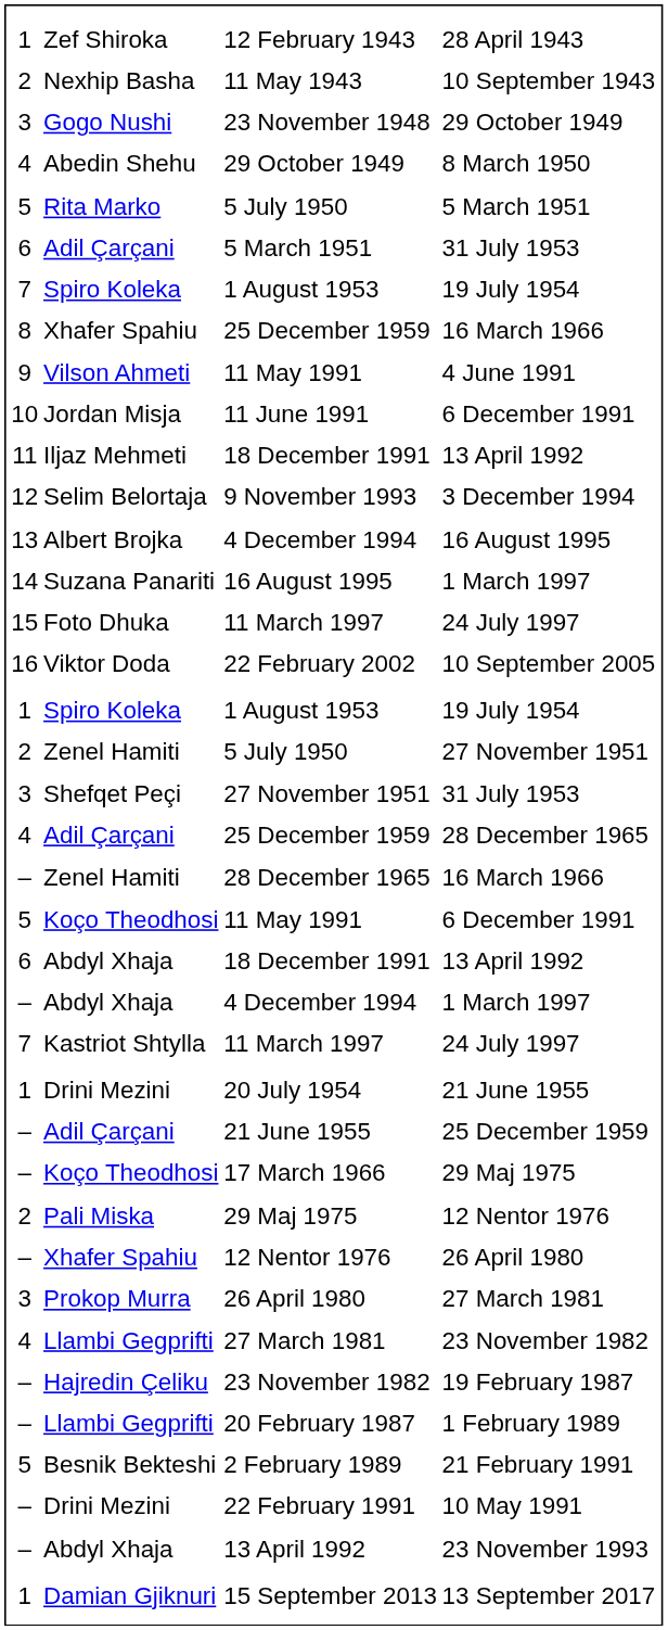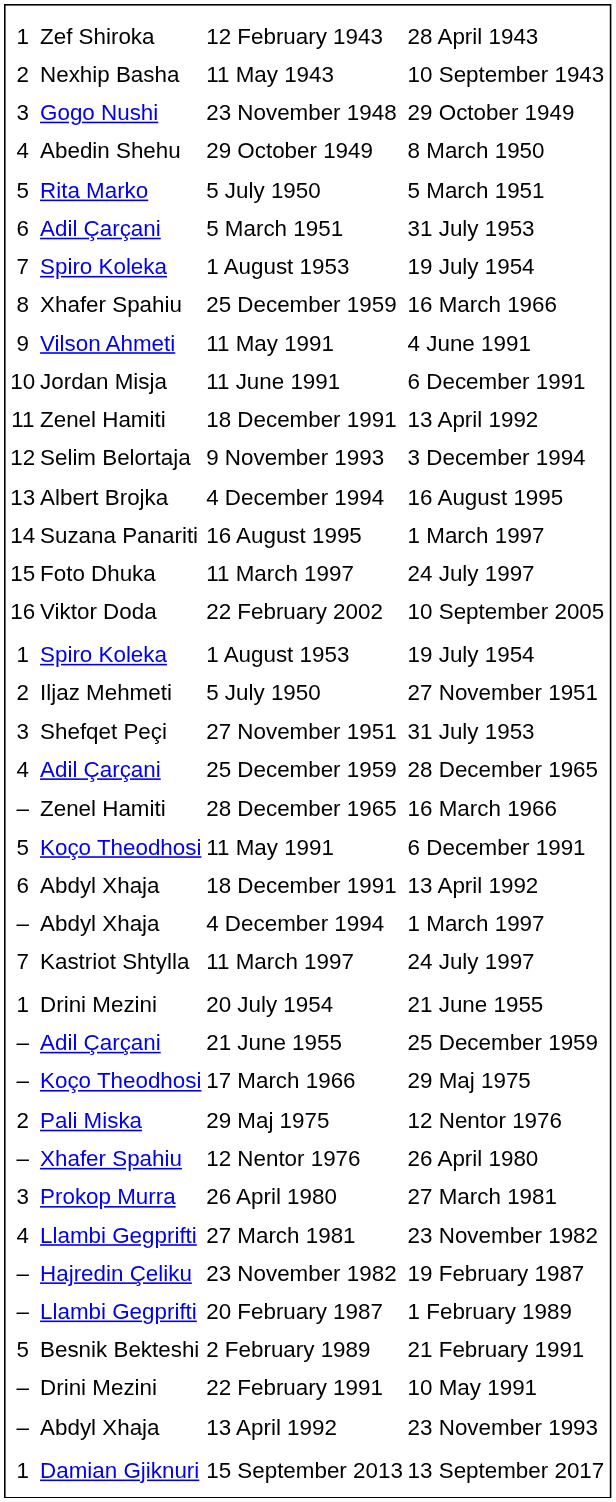 <table cellpadding="0" cellspacing="3" style="border:1px solid #000000; font-size:88%; line-height: 1.5em;">
 <tr>
 <td><strong></strong></td>
 <td><strong></strong></td>
 <td colspan="2"></td>
 </tr>
 <tr>
 <td colspan="8" align=center></td>
 </tr>
 <tr>
 <td align="center">1</td>
 <td>Zef Shiroka</td>
 <td>12 February 1943</td>
 <td>28 April 1943</td>
 </tr>
 <tr>
 <td align="center">2</td>
 <td>Nexhip Basha</td>
 <td>11 May 1943</td>
 <td>10 September 1943</td>
 </tr>
 <tr>
 <td align="center">3</td>
 <td><a href='#'>Gogo Nushi</a></td>
 <td>23 November 1948</td>
 <td>29 October 1949</td>
 </tr>
 <tr>
 <td align="center">4</td>
 <td>Abedin Shehu</td>
 <td>29 October 1949</td>
 <td>8 March 1950</td>
 </tr>
 <tr>
 <td align="center">5</td>
 <td><a href='#'>Rita Marko</a></td>
 <td>5 July 1950</td>
 <td>5 March 1951</td>
 </tr>
 <tr>
 <td align="center">6</td>
 <td><a href='#'>Adil Çarçani</a></td>
 <td>5 March 1951</td>
 <td>31 July 1953</td>
 </tr>
 <tr>
 <td align="center">7</td>
 <td><a href='#'>Spiro Koleka</a></td>
 <td>1 August 1953</td>
 <td>19 July 1954</td>
 </tr>
 <tr>
 <td align="center">8</td>
 <td>Xhafer Spahiu</td>
 <td>25 December 1959</td>
 <td>16 March 1966</td>
 </tr>
 <tr>
 <td align="center">9</td>
 <td><a href='#'>Vilson Ahmeti</a></td>
 <td>11 May 1991</td>
 <td>4 June 1991</td>
 </tr>
 <tr>
 <td align="center">10</td>
 <td>Jordan Misja</td>
 <td>11 June 1991</td>
 <td>6 December 1991</td>
 </tr>
 <tr>
 <td align="center">11</td>
-<td>Iljaz Mehmeti</td>
+<td>Zenel Hamiti</td>
 <td>18 December 1991</td>
 <td>13 April 1992</td>
 </tr>
 <tr>
 <td align="center">12</td>
 <td>Selim Belortaja</td>
 <td>9 November 1993</td>
 <td>3 December 1994</td>
 </tr>
 <tr>
 <td align="center">13</td>
 <td>Albert Brojka</td>
 <td>4 December 1994</td>
 <td>16 August 1995</td>
 </tr>
 <tr>
 <td align="center">14</td>
 <td>Suzana Panariti</td>
 <td>16 August 1995</td>
 <td>1 March 1997</td>
 </tr>
 <tr>
 <td align="center">15</td>
 <td>Foto Dhuka</td>
 <td>11 March 1997</td>
 <td>24 July 1997</td>
 </tr>
 <tr>
 <td align="center">16</td>
 <td>Viktor Doda</td>
 <td>22 February 2002</td>
 <td>10 September 2005</td>
 </tr>
 <tr>
 <td colspan="8" align=center></td>
 </tr>
 <tr>
 <td align="center">1</td>
 <td><a href='#'>Spiro Koleka</a></td>
 <td>1 August 1953</td>
 <td>19 July 1954</td>
 </tr>
 <tr>
 <td align="center">2</td>
-<td>Zenel Hamiti</td>
+<td>Iljaz Mehmeti</td>
 <td>5 July 1950</td>
 <td>27 November 1951</td>
 </tr>
 <tr>
 <td align="center">3</td>
 <td>Shefqet Peçi</td>
 <td>27 November 1951</td>
 <td>31 July 1953</td>
 </tr>
 <tr>
 <td align="center">4</td>
 <td><a href='#'>Adil Çarçani</a></td>
 <td>25 December 1959</td>
 <td>28 December 1965</td>
 </tr>
 <tr>
 <td align="center">–</td>
 <td>Zenel Hamiti</td>
 <td>28 December 1965</td>
 <td>16 March 1966</td>
 </tr>
 <tr>
 <td align="center">5</td>
 <td><a href='#'>Koço Theodhosi</a></td>
 <td>11 May 1991</td>
 <td>6 December 1991</td>
 </tr>
 <tr>
 <td align="center">6</td>
 <td>Abdyl Xhaja</td>
 <td>18 December 1991</td>
 <td>13 April 1992</td>
 </tr>
 <tr>
 <td align="center">–</td>
 <td>Abdyl Xhaja</td>
 <td>4 December 1994</td>
 <td>1 March 1997</td>
 </tr>
 <tr>
 <td align="center">7</td>
 <td>Kastriot Shtylla</td>
 <td>11 March 1997</td>
 <td>24 July 1997</td>
 </tr>
 <tr>
 <td colspan="8" align=center></td>
 </tr>
 <tr>
 <td align="center">1</td>
 <td>Drini Mezini</td>
 <td>20 July 1954</td>
 <td>21 June 1955</td>
 </tr>
 <tr>
 <td align="center">–</td>
 <td><a href='#'>Adil Çarçani</a></td>
 <td>21 June 1955</td>
 <td>25 December 1959</td>
 </tr>
 <tr>
 <td align="center">–</td>
 <td><a href='#'>Koço Theodhosi</a></td>
 <td>17 March 1966</td>
 <td>29 Maj 1975</td>
 </tr>
 <tr>
 <td align="center">2</td>
 <td><a href='#'>Pali Miska</a></td>
 <td>29 Maj 1975</td>
 <td>12 Nentor 1976</td>
 </tr>
 <tr>
 <td align="center">–</td>
 <td><a href='#'>Xhafer Spahiu</a></td>
 <td>12 Nentor 1976</td>
 <td>26 April 1980</td>
 </tr>
 <tr>
 <td align="center">3</td>
 <td><a href='#'>Prokop Murra</a></td>
 <td>26 April 1980</td>
 <td>27 March 1981</td>
 </tr>
 <tr>
 <td align="center">4</td>
 <td><a href='#'>Llambi Gegprifti</a></td>
 <td>27 March 1981</td>
 <td>23 November 1982</td>
 </tr>
 <tr>
 <td align="center">–</td>
 <td><a href='#'>Hajredin Çeliku</a></td>
 <td>23 November 1982</td>
 <td>19 February 1987</td>
 </tr>
 <tr>
 <td align="center">–</td>
 <td><a href='#'>Llambi Gegprifti</a></td>
 <td>20 February 1987</td>
 <td>1 February 1989</td>
 </tr>
 <tr>
 <td align="center">5</td>
 <td>Besnik Bekteshi</td>
 <td>2 February 1989</td>
 <td>21 February 1991</td>
 </tr>
 <tr>
 <td align="center">–</td>
 <td>Drini Mezini</td>
 <td>22 February 1991</td>
 <td>10 May 1991</td>
 </tr>
 <tr>
 <td align="center">–</td>
 <td>Abdyl Xhaja</td>
 <td>13 April 1992</td>
 <td>23 November 1993</td>
 </tr>
 <tr>
 <td colspan="8" align=center></td>
 </tr>
 <tr>
 <td align="center">1</td>
 <td><a href='#'>Damian Gjiknuri</a></td>
 <td>15 September 2013</td>
 <td>13 September 2017</td>
 </tr>
 <tr>
 </tr>
 </table>
